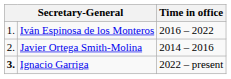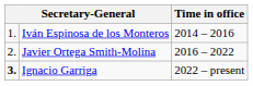 <table class="wikitable">
 <tr>
 <th colspan="2">Secretary-General</th>
 <th>Time in office</th>
 </tr>
 <tr>
 <td>1.</td>
 <td><a href='#'>Iván Espinosa de los Monteros</a></td>
-<td>2016 – 2022</td>
+<td>2014 – 2016</td>
 </tr>
 <tr>
 <td>2.</td>
 <td><a href='#'>Javier Ortega Smith-Molina</a></td>
-<td>2014 – 2016</td>
+<td>2016 – 2022</td>
 </tr>
 <tr>
 <td><strong>3.</strong></td>
 <td><a href='#'>Ignacio Garriga</a></td>
 <td>2022 – present</td>
 </tr>
 </table>
